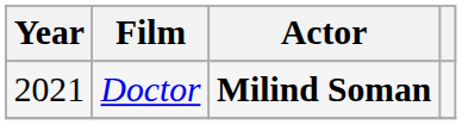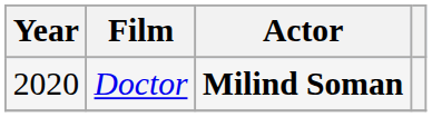 <table class="wikitable sortable" style="background:#f5f5f5;">
 <tr style="background:#B0C4DE;">
 <th>Year</th>
 <th>Film</th>
 <th>Actor</th>
 <th scope="col" class="unsortable"></th>
 </tr>
 <tr>
-<td>2021</td>
+<td>2020</td>
 <td><em><a href='#'>Doctor</a></em></td>
 <td><strong>Milind Soman</strong></td>
 <td></td>
 </tr>
 <tr>
 </tr>
 </table>
